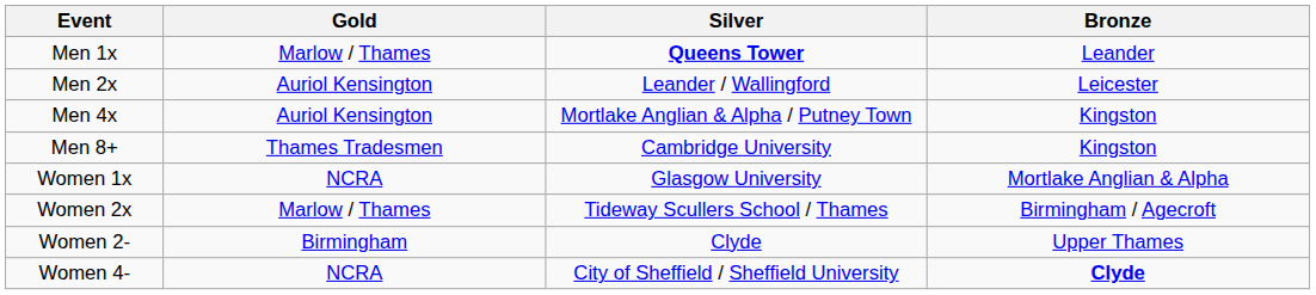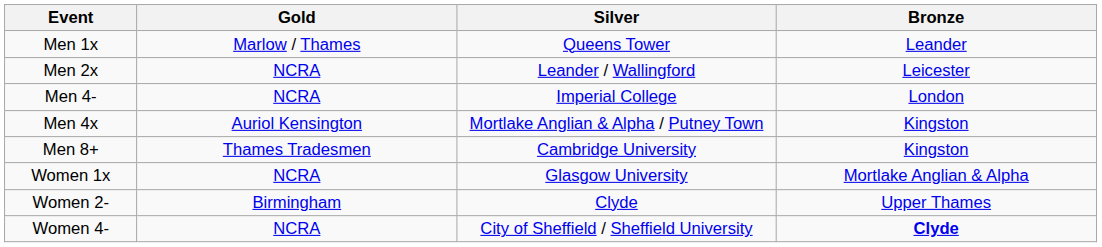 <table class="wikitable" style="text-align:center">
 <tr>
 <th width=120>Event</th>
 <th width=300>Gold</th>
 <th width=300>Silver</th>
 <th width=300>Bronze</th>
 </tr>
 <tr>
 <td>Men 1x</td>
 <td><a href='#'>Marlow</a>  / <a href='#'>Thames</a></td>
-<td><strong><a href='#'>Queens Tower</a></strong></td>
+<td><a href='#'>Queens Tower</a></td>
 <td><a href='#'>Leander</a></td>
 </tr>
 <tr>
 <td>Men 2x</td>
-<td><a href='#'>Auriol Kensington</a></td>
+<td><a href='#'>NCRA</a></td>
 <td><a href='#'>Leander</a> / <a href='#'>Wallingford</a></td>
 <td><a href='#'>Leicester</a></td>
+</tr>
+<tr>
+<td>Men 4-</td>
+<td><a href='#'>NCRA</a></td>
+<td><a href='#'>Imperial College</a></td>
+<td><a href='#'>London</a></td>
 </tr>
 <tr>
 <td>Men 4x</td>
 <td><a href='#'>Auriol Kensington</a></td>
 <td><a href='#'>Mortlake Anglian & Alpha</a> / <a href='#'>Putney Town</a></td>
 <td><a href='#'>Kingston</a></td>
 </tr>
 <tr>
 <td>Men 8+</td>
 <td><a href='#'>Thames Tradesmen</a></td>
 <td><a href='#'>Cambridge University</a></td>
 <td><a href='#'>Kingston</a></td>
 </tr>
 <tr>
 <td>Women 1x</td>
 <td><a href='#'>NCRA</a></td>
 <td><a href='#'>Glasgow University</a></td>
 <td><a href='#'>Mortlake Anglian & Alpha</a></td>
 </tr>
 <tr>
-<td>Women 2x</td>
-<td><a href='#'>Marlow</a>  / <a href='#'>Thames</a></td>
-<td><a href='#'>Tideway Scullers School</a> / <a href='#'>Thames</a></td>
-<td><a href='#'>Birmingham</a> / <a href='#'>Agecroft</a></td>
-</tr>
-<tr>
 <td>Women 2-</td>
 <td><a href='#'>Birmingham</a></td>
 <td><a href='#'>Clyde</a></td>
 <td><a href='#'>Upper Thames</a></td>
 </tr>
 <tr>
 <td>Women 4-</td>
 <td><a href='#'>NCRA</a></td>
 <td><a href='#'>City of Sheffield</a> / <a href='#'>Sheffield University</a></td>
 <td><strong><a href='#'>Clyde</a></strong></td>
 </tr>
 </table>
